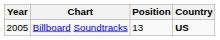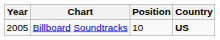 <table class="wikitable" border="1">
 <tr>
 <th>Year</th>
 <th>Chart</th>
 <th>Position</th>
 <th>Country</th>
 </tr>
 <tr>
 <td>2005</td>
 <td><a href='#'>Billboard</a> <a href='#'>Soundtracks</a></td>
-<td>13</td>
+<td>10</td>
 <td><strong>US</strong></td>
 </tr>
 </table>
